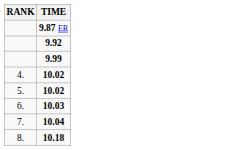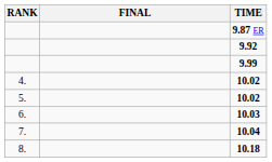 <table class="wikitable" style="border-collapse: collapse; font-size: 90%;">
 <tr>
 <th>RANK</th>
+<th align="left" style="width: 18em">FINAL</th>
 <th>TIME</th>
 </tr>
 <tr>
 <td align="center"></td>
+<td></td>
 <td align="center"><strong>9.87</strong> <small><a href='#'>ER</a></small></td>
 </tr>
 <tr>
 <td align="center"></td>
+<td></td>
 <td align="center"><strong>9.92</strong></td>
 </tr>
 <tr>
 <td align="center"></td>
+<td></td>
 <td align="center"><strong>9.99</strong></td>
 </tr>
 <tr>
 <td align="center">4.</td>
+<td></td>
 <td align="center"><strong>10.02</strong></td>
 </tr>
 <tr>
 <td align="center">5.</td>
+<td></td>
 <td align="center"><strong>10.02</strong></td>
 </tr>
 <tr>
 <td align="center">6.</td>
+<td></td>
 <td align="center"><strong>10.03</strong></td>
 </tr>
 <tr>
 <td align="center">7.</td>
+<td></td>
 <td align="center"><strong>10.04</strong></td>
 </tr>
 <tr>
 <td align="center">8.</td>
+<td></td>
 <td align="center"><strong>10.18</strong></td>
 </tr>
 </table>
